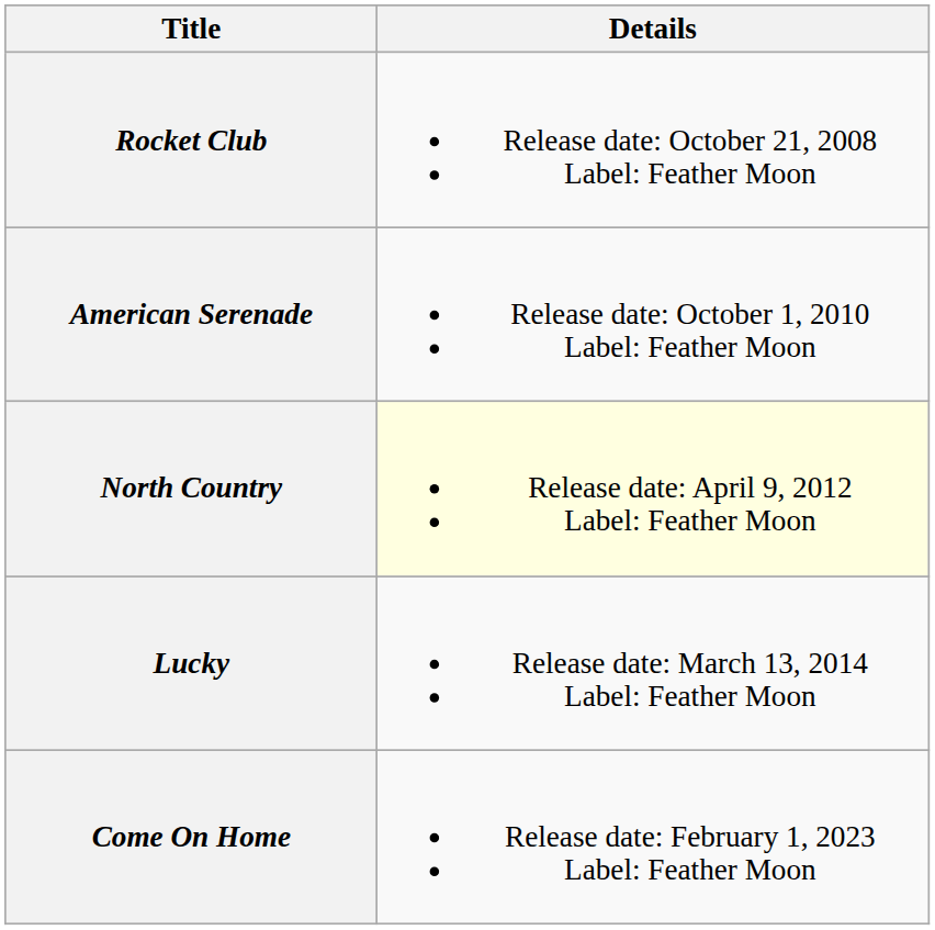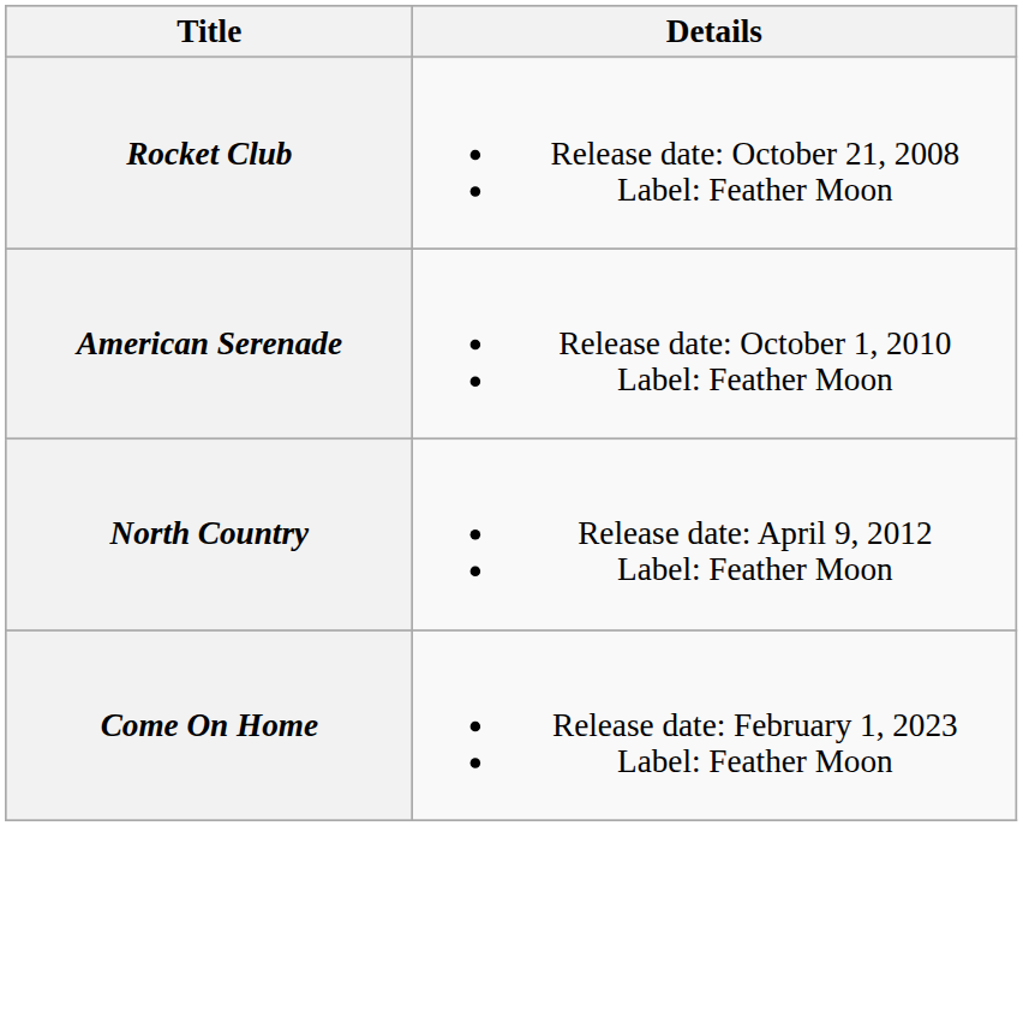 <table class="wikitable plainrowheaders" style="text-align:center;">
 <tr>
 <th style="width:12em;">Title</th>
 <th style="width:18em;">Details</th>
 </tr>
 <tr>
 <th scope="row"><em>Rocket Club</em></th>
 <td><br><ul><li>Release date: October 21, 2008</li><li>Label: Feather Moon</li></ul></td>
 </tr>
 <tr>
 <th scope="row"><em>American Serenade</em></th>
 <td><br><ul><li>Release date: October 1, 2010</li><li>Label: Feather Moon</li></ul></td>
 </tr>
 <tr>
 <th scope="row"><em>North Country</em></th>
-<td style="background: lightyellow;"><br><ul><li>Release date: April 9, 2012</li><li>Label: Feather Moon</li></ul></td>
-</tr>
-<tr>
-<th scope="row"><em>Lucky</em></th>
-<td><br><ul><li>Release date: March 13, 2014</li><li>Label: Feather Moon</li></ul></td>
+<td><br><ul><li>Release date: April 9, 2012</li><li>Label: Feather Moon</li></ul></td>
 </tr>
 <tr>
 <th scope="row"><em>Come On Home</em></th>
 <td><br><ul><li>Release date: February 1, 2023</li><li>Label: Feather Moon</li></ul></td>
 </tr>
 </table>
